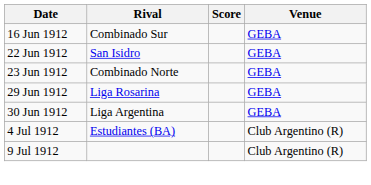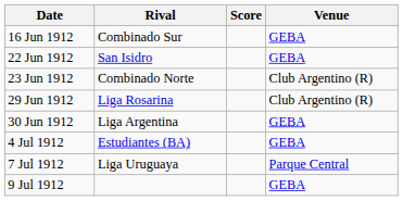 <table class="wikitable sortable">
 <tr>
 <th width=100px>Date</th>
 <th width=150px>Rival</th>
 <th width=40px>Score</th>
 <th width=150px>Venue</th>
 </tr>
 <tr>
 <td>16 Jun 1912</td>
 <td> Combinado Sur</td>
 <td></td>
 <td><a href='#'>GEBA</a></td>
 </tr>
 <tr>
 <td>22 Jun 1912</td>
 <td> <a href='#'>San Isidro</a></td>
 <td></td>
 <td><a href='#'>GEBA</a></td>
 </tr>
 <tr>
 <td>23 Jun 1912</td>
 <td> Combinado Norte</td>
 <td></td>
-<td><a href='#'>GEBA</a></td>
+<td>Club Argentino (R)</td>
 </tr>
 <tr>
 <td>29 Jun 1912</td>
 <td> <a href='#'>Liga Rosarina</a></td>
 <td></td>
-<td><a href='#'>GEBA</a></td>
+<td>Club Argentino (R)</td>
 </tr>
 <tr>
 <td>30 Jun 1912</td>
 <td> Liga Argentina</td>
 <td></td>
 <td><a href='#'>GEBA</a></td>
 </tr>
 <tr>
 <td>4 Jul 1912</td>
 <td> <a href='#'>Estudiantes (BA)</a></td>
 <td></td>
-<td>Club Argentino (R)</td>
+<td><a href='#'>GEBA</a></td>
+</tr>
+<tr>
+<td>7 Jul 1912</td>
+<td> Liga Uruguaya</td>
+<td></td>
+<td><a href='#'>Parque Central</a></td>
 </tr>
 <tr>
 <td>9 Jul 1912</td>
 <td> </td>
 <td></td>
-<td>Club Argentino (R)</td>
+<td><a href='#'>GEBA</a></td>
 </tr>
 </table>
